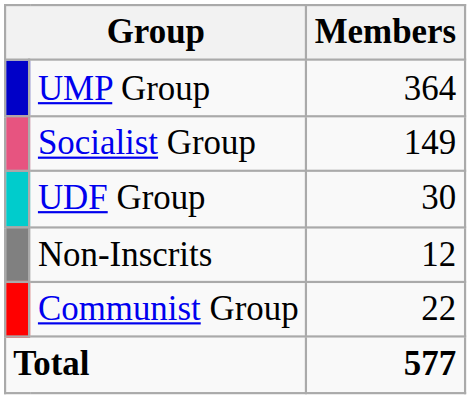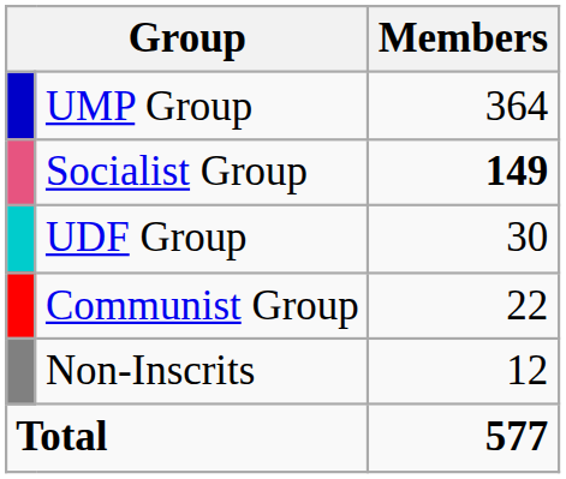 <table class=wikitable style=text-align:right>
 <tr>
 <th colspan=2>Group</th>
 <th>Members</th>
 </tr>
 <tr>
 <td bgcolor="#0000C8"> </td>
 <td align=left><a href='#'>UMP</a> Group</td>
 <td>364</td>
 </tr>
 <tr>
 <td bgcolor="#E75480"> </td>
 <td align=left><a href='#'>Socialist</a> Group</td>
-<td>149</td>
+<td><strong>149</strong></td>
 </tr>
 <tr>
 <td bgcolor="#00CCCC"> </td>
 <td align=left><a href='#'>UDF</a> Group</td>
 <td>30</td>
 </tr>
 <tr>
+<td bgcolor="red"> </td>
+<td align=left><a href='#'>Communist</a> Group</td>
+<td>22</td>
+</tr>
+<tr>
 <td bgcolor="gray"> </td>
 <td align=left>Non-Inscrits</td>
 <td>12</td>
-</tr>
-<tr>
-<td bgcolor="red"> </td>
-<td align=left><a href='#'>Communist</a> Group</td>
-<td>22</td>
 </tr>
 <tr>
 <td align=left colspan=2><strong>Total</strong></td>
 <td><strong>577</strong></td>
 </tr>
 </table>
